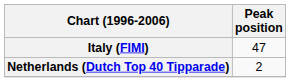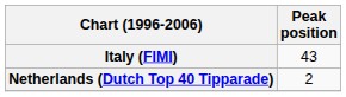 <table class="wikitable sortable plainrowheaders" style="text-align:center">
 <tr>
 <th>Chart (1996-2006)</th>
 <th>Peak <br>position</th>
 </tr>
 <tr>
 <th scope="row">Italy (<a href='#'>FIMI</a>)</th>
-<td align="center">47</td>
+<td align="center">43</td>
 </tr>
 <tr>
 <th scope="row">Netherlands (<a href='#'>Dutch Top 40 Tipparade</a>)</th>
 <td>2</td>
 </tr>
 <tr>
 </tr>
 </table>
